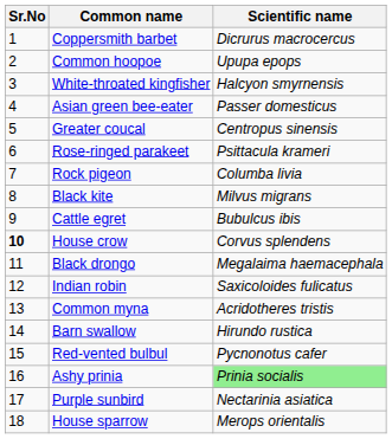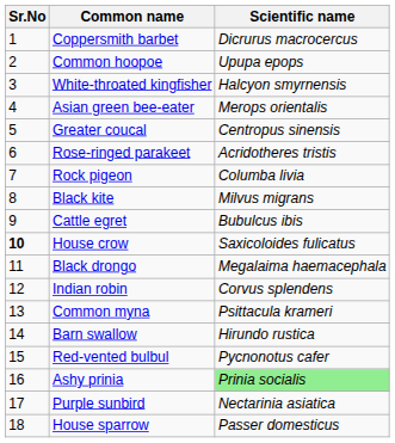 <table class="wikitable">
 <tr>
 <th>Sr.No</th>
 <th>Common name</th>
 <th>Scientific name</th>
 </tr>
 <tr>
 <td>1</td>
 <td><a href='#'>Coppersmith barbet</a></td>
 <td><em>Dicrurus macrocercus</em></td>
 </tr>
 <tr>
 <td>2</td>
 <td><a href='#'>Common hoopoe</a></td>
 <td><em>Upupa epops</em></td>
 </tr>
 <tr>
 <td>3</td>
 <td><a href='#'>White-throated kingfisher</a></td>
 <td><em>Halcyon smyrnensis</em></td>
 </tr>
 <tr>
 <td>4</td>
 <td><a href='#'>Asian green bee-eater</a></td>
-<td><em>Passer domesticus</em></td>
+<td><em>Merops orientalis</em></td>
 </tr>
 <tr>
 <td>5</td>
 <td><a href='#'>Greater coucal</a></td>
 <td><em>Centropus sinensis</em></td>
 </tr>
 <tr>
 <td>6</td>
 <td><a href='#'>Rose-ringed parakeet</a></td>
-<td><em>Psittacula krameri</em></td>
+<td><em>Acridotheres tristis</em></td>
 </tr>
 <tr>
 <td>7</td>
 <td><a href='#'>Rock pigeon</a></td>
 <td><em>Columba livia</em></td>
 </tr>
 <tr>
 <td>8</td>
 <td><a href='#'>Black kite</a></td>
 <td><em>Milvus migrans</em></td>
 </tr>
 <tr>
 <td>9</td>
 <td><a href='#'>Cattle egret</a></td>
 <td><em>Bubulcus ibis</em></td>
 </tr>
 <tr>
 <td><strong>10</strong></td>
 <td><a href='#'>House crow</a></td>
-<td><em>Corvus splendens</em></td>
+<td><em>Saxicoloides fulicatus</em></td>
 </tr>
 <tr>
 <td>11</td>
 <td><a href='#'>Black drongo</a></td>
 <td><em>Megalaima haemacephala</em></td>
 </tr>
 <tr>
 <td>12</td>
 <td><a href='#'>Indian robin</a></td>
-<td><em>Saxicoloides fulicatus</em></td>
+<td><em>Corvus splendens</em></td>
 </tr>
 <tr>
 <td>13</td>
 <td><a href='#'>Common myna</a></td>
-<td><em>Acridotheres tristis</em></td>
+<td><em>Psittacula krameri</em></td>
 </tr>
 <tr>
 <td>14</td>
 <td><a href='#'>Barn swallow</a></td>
 <td><em>Hirundo rustica</em></td>
 </tr>
 <tr>
 <td>15</td>
 <td><a href='#'>Red-vented bulbul</a></td>
 <td><em>Pycnonotus cafer</em></td>
 </tr>
 <tr>
 <td>16</td>
 <td><a href='#'>Ashy prinia</a></td>
 <td style="background: lightgreen;"><em>Prinia socialis</em></td>
 </tr>
 <tr>
 <td>17</td>
 <td><a href='#'>Purple sunbird</a></td>
 <td><em>Nectarinia asiatica</em></td>
 </tr>
 <tr>
 <td>18</td>
 <td><a href='#'>House sparrow</a></td>
-<td><em>Merops orientalis</em></td>
+<td><em>Passer domesticus</em></td>
 </tr>
 </table>
